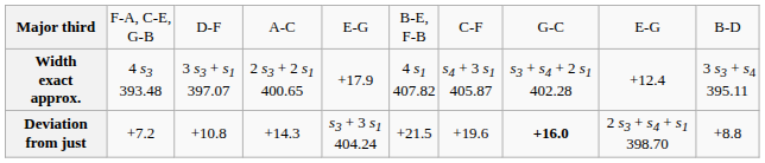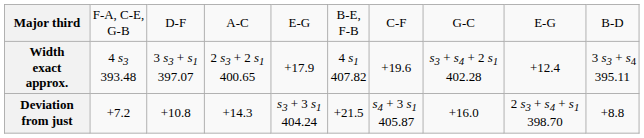 <table class="wikitable" style="margin:2.5em auto; text-align:center; font-size: 90%;">
 <tr>
 <th>  Major third  </th>
 <td>F-A, C-E,<br>G-B</td>
 <td>D-F</td>
 <td>A-C</td>
 <td>E-G</td>
 <td>B-E,<br>F-B</td>
 <td>C-F</td>
 <td>G-C</td>
 <td>E-G</td>
 <td>B-D</td>
 </tr>
 <tr>
 <th><div>Width</div><div>exact<br>approx.</div></th>
 <td>4 <em>s<sub>3</sub></em><br> 393.48 </td>
 <td> 3 <em>s<sub>3</sub></em> + <em>s<sub>1</sub></em> <br>397.07</td>
 <td> 2 <em>s<sub>3</sub></em> + 2 <em>s<sub>1</sub></em> <br>400.65</td>
 <td>+17.9</td>
 <td> 4 <em>s<sub>1</sub></em> <br>407.82</td>
-<td><em>s<sub>4</sub></em> + 3 <em>s<sub>1</sub></em> <br>405.87</td>
+<td>+19.6</td>
 <td> <em>s<sub>3</sub></em> + <em>s<sub>4</sub></em> + 2 <em>s<sub>1</sub></em> <br>402.28</td>
 <td>+12.4</td>
 <td> 3 <em>s<sub>3</sub></em> + <em>s</em><sub>4</sub><br>395.11</td>
 </tr>
 <tr>
 <th>Deviation<br>from just</th>
 <td>+7.2</td>
 <td>+10.8</td>
 <td>+14.3</td>
 <td> <em>s<sub>3</sub></em> + 3 <em>s<sub>1</sub></em> <br>404.24</td>
 <td>+21.5</td>
-<td>+19.6</td>
-<td><strong>+16.0</strong></td>
+<td><em>s<sub>4</sub></em> + 3 <em>s<sub>1</sub></em> <br>405.87</td>
+<td>+16.0</td>
 <td> 2 <em>s<sub>3</sub></em> + <em>s<sub>4</sub></em> + <em>s<sub>1</sub></em> <br>398.70</td>
 <td>+8.8</td>
 </tr>
 </table>
